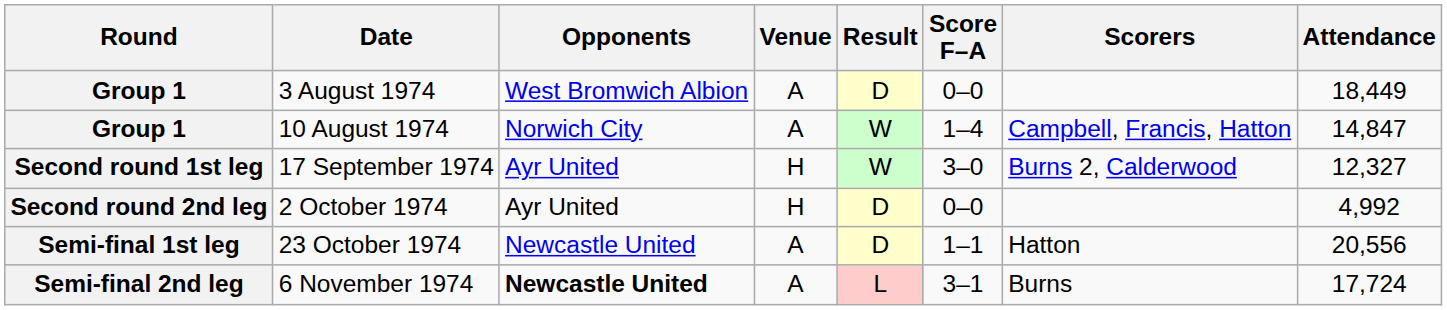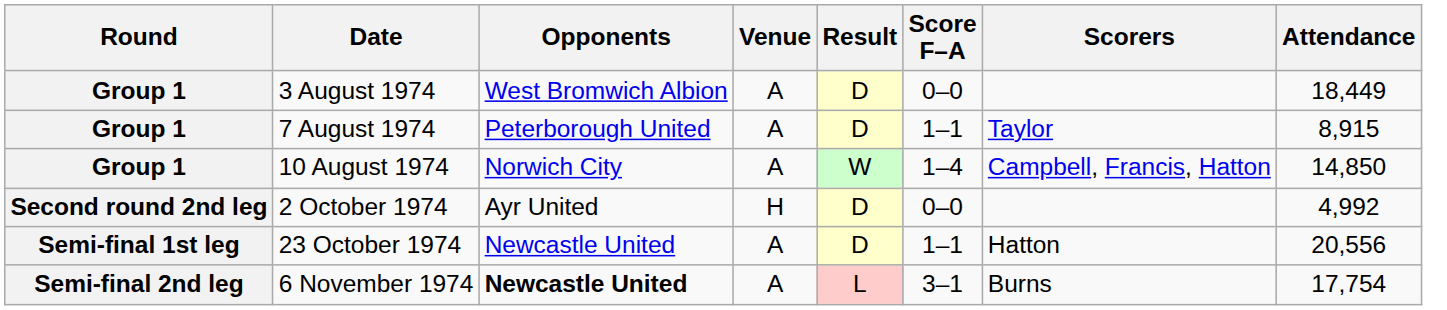 <table class="wikitable plainrowheaders" style="text-align:center">
 <tr>
 <th scope="col">Round</th>
 <th scope="col">Date</th>
 <th scope="col">Opponents</th>
 <th scope="col">Venue</th>
 <th scope="col">Result</th>
 <th scope="col">Score<br>F–A</th>
 <th scope="col">Scorers</th>
 <th scope="col">Attendance</th>
 </tr>
 <tr>
 <th scope="row">Group 1</th>
 <td align="left">3 August 1974</td>
 <td align="left"><a href='#'>West Bromwich Albion</a></td>
 <td>A</td>
 <td style=background:#ffc>D</td>
 <td>0–0</td>
 <td></td>
 <td>18,449</td>
 </tr>
 <tr>
 <th scope="row">Group 1</th>
+<td align="left">7 August 1974</td>
+<td align="left"><a href='#'>Peterborough United</a></td>
+<td>A</td>
+<td style=background:#ffc>D</td>
+<td>1–1</td>
+<td align="left"><a href='#'>Taylor</a></td>
+<td>8,915</td>
+</tr>
+<tr>
+<th scope="row">Group 1</th>
 <td align="left">10 August 1974</td>
 <td align="left"><a href='#'>Norwich City</a></td>
 <td>A</td>
 <td style=background:#cfc>W</td>
 <td>1–4</td>
 <td align="left"><a href='#'>Campbell</a>, <a href='#'>Francis</a>, <a href='#'>Hatton</a></td>
-<td>14,847</td>
-</tr>
-<tr>
-<th scope="row">Second round 1st leg</th>
-<td align="left">17 September 1974</td>
-<td align="left"><a href='#'>Ayr United</a></td>
-<td>H</td>
-<td style=background:#cfc>W</td>
-<td>3–0</td>
-<td align="left"><a href='#'>Burns</a> 2, <a href='#'>Calderwood</a></td>
-<td>12,327</td>
+<td>14,850</td>
 </tr>
 <tr>
 <th scope="row">Second round 2nd leg</th>
 <td align="left">2 October 1974</td>
 <td align="left">Ayr United</td>
 <td>H</td>
 <td style=background:#ffc>D</td>
 <td>0–0</td>
 <td></td>
 <td>4,992</td>
 </tr>
 <tr>
 <th scope="row">Semi-final 1st leg</th>
 <td align="left">23 October 1974</td>
 <td align="left"><a href='#'>Newcastle United</a></td>
 <td>A</td>
 <td style=background:#ffc>D</td>
 <td>1–1</td>
 <td align="left">Hatton</td>
 <td>20,556</td>
 </tr>
 <tr>
 <th scope="row">Semi-final 2nd leg</th>
 <td align="left">6 November 1974</td>
 <td align="left"><strong>Newcastle United</strong></td>
 <td>A</td>
 <td style=background:#fcc>L</td>
 <td>3–1</td>
 <td align="left">Burns</td>
-<td>17,724</td>
+<td>17,754</td>
 </tr>
 </table>
